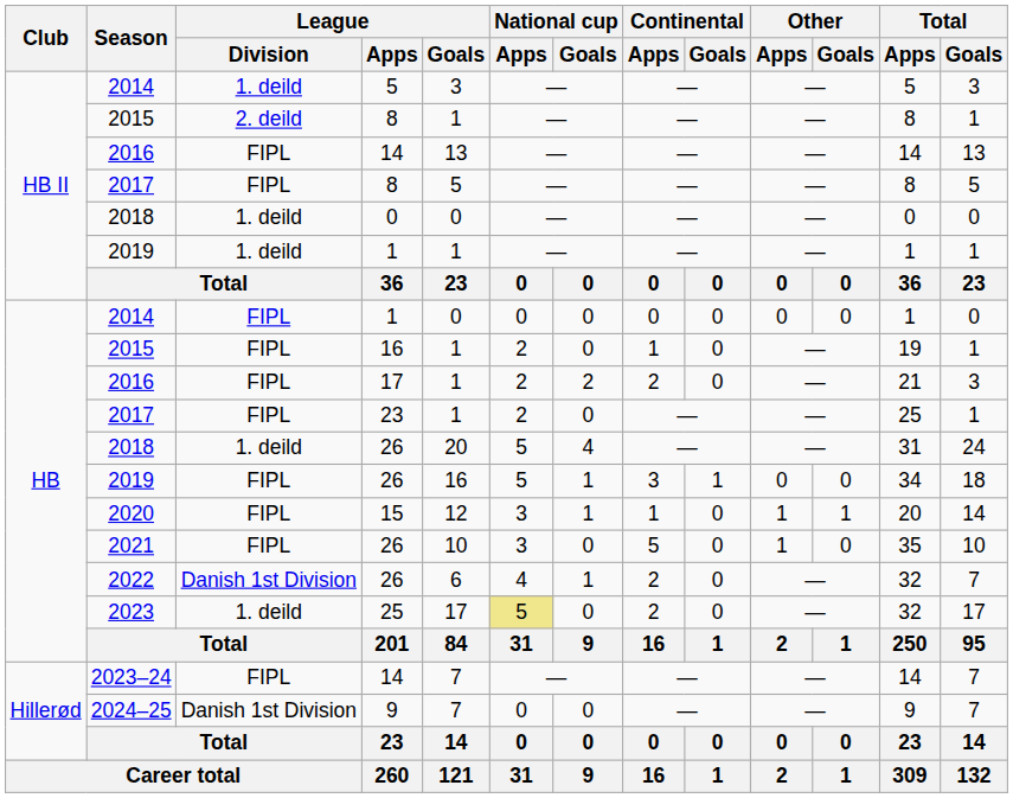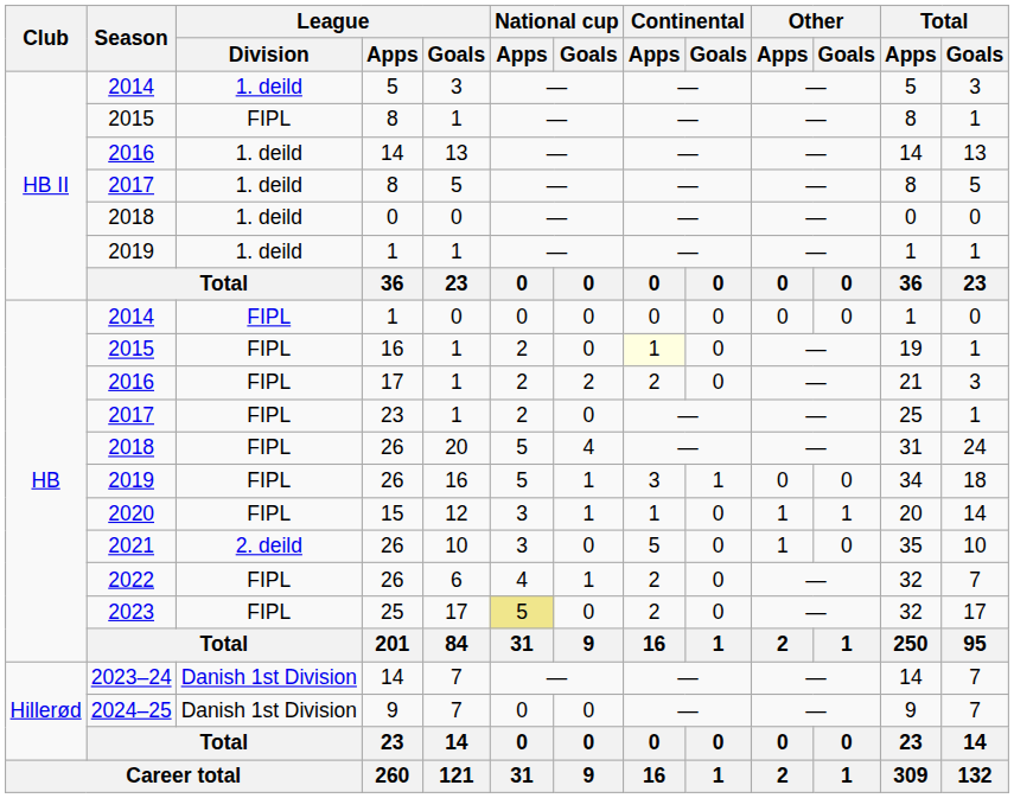 <table class="wikitable" Style="text-align: center">
 <tr>
 <th rowspan="2">Club</th>
 <th rowspan="2">Season</th>
 <th colspan="3">League</th>
 <th colspan="2">National cup</th>
 <th colspan="2">Continental</th>
 <th colspan="2">Other</th>
 <th colspan="2">Total</th>
 </tr>
 <tr>
 <th>Division</th>
 <th>Apps</th>
 <th>Goals</th>
 <th>Apps</th>
 <th>Goals</th>
 <th>Apps</th>
 <th>Goals</th>
 <th>Apps</th>
 <th>Goals</th>
 <th>Apps</th>
 <th>Goals</th>
 </tr>
 <tr>
 <td rowspan="7"><a href='#'>HB II</a></td>
 <td><a href='#'>2014</a></td>
 <td><a href='#'>1. deild</a></td>
 <td>5</td>
 <td>3</td>
 <td colspan="2">—</td>
 <td colspan="2">—</td>
 <td colspan="2">—</td>
 <td>5</td>
 <td>3</td>
 </tr>
 <tr>
 <td>2015</td>
-<td><a href='#'>2. deild</a></td>
+<td>FIPL</td>
 <td>8</td>
 <td>1</td>
 <td colspan="2">—</td>
 <td colspan="2">—</td>
 <td colspan="2">—</td>
 <td>8</td>
 <td>1</td>
 </tr>
 <tr>
 <td><a href='#'>2016</a></td>
-<td>FIPL</td>
+<td>1. deild</td>
 <td>14</td>
 <td>13</td>
 <td colspan="2">—</td>
 <td colspan="2">—</td>
 <td colspan="2">—</td>
 <td>14</td>
 <td>13</td>
 </tr>
 <tr>
 <td><a href='#'>2017</a></td>
-<td>FIPL</td>
+<td>1. deild</td>
 <td>8</td>
 <td>5</td>
 <td colspan="2">—</td>
 <td colspan="2">—</td>
 <td colspan="2">—</td>
 <td>8</td>
 <td>5</td>
 </tr>
 <tr>
 <td>2018</td>
 <td>1. deild</td>
 <td>0</td>
 <td>0</td>
 <td colspan="2">—</td>
 <td colspan="2">—</td>
 <td colspan="2">—</td>
 <td>0</td>
 <td>0</td>
 </tr>
 <tr>
 <td>2019</td>
 <td>1. deild</td>
 <td>1</td>
 <td>1</td>
 <td colspan="2">—</td>
 <td colspan="2">—</td>
 <td colspan="2">—</td>
 <td>1</td>
 <td>1</td>
 </tr>
 <tr>
 <th colspan="2">Total</th>
 <th>36</th>
 <th>23</th>
 <th>0</th>
 <th>0</th>
 <th>0</th>
 <th>0</th>
 <th>0</th>
 <th>0</th>
 <th>36</th>
 <th>23</th>
 </tr>
 <tr>
 <td rowspan="11"><a href='#'>HB</a></td>
 <td><a href='#'>2014</a></td>
 <td><a href='#'>FIPL</a></td>
 <td>1</td>
 <td>0</td>
 <td>0</td>
 <td>0</td>
 <td>0</td>
 <td>0</td>
 <td>0</td>
 <td>0</td>
 <td>1</td>
 <td>0</td>
 </tr>
 <tr>
 <td><a href='#'>2015</a></td>
 <td>FIPL</td>
 <td>16</td>
 <td>1</td>
 <td>2</td>
 <td>0</td>
-<td>1</td>
+<td style="background: lightyellow;">1</td>
 <td>0</td>
 <td colspan="2">—</td>
 <td>19</td>
 <td>1</td>
 </tr>
 <tr>
 <td><a href='#'>2016</a></td>
 <td>FIPL</td>
 <td>17</td>
 <td>1</td>
 <td>2</td>
 <td>2</td>
 <td>2</td>
 <td>0</td>
 <td colspan="2">—</td>
 <td>21</td>
 <td>3</td>
 </tr>
 <tr>
 <td><a href='#'>2017</a></td>
 <td>FIPL</td>
 <td>23</td>
 <td>1</td>
 <td>2</td>
 <td>0</td>
 <td colspan="2">—</td>
 <td colspan="2">—</td>
 <td>25</td>
 <td>1</td>
 </tr>
 <tr>
 <td><a href='#'>2018</a></td>
-<td>1. deild</td>
+<td>FIPL</td>
 <td>26</td>
 <td>20</td>
 <td>5</td>
 <td>4</td>
 <td colspan="2">—</td>
 <td colspan="2">—</td>
 <td>31</td>
 <td>24</td>
 </tr>
 <tr>
 <td><a href='#'>2019</a></td>
 <td>FIPL</td>
 <td>26</td>
 <td>16</td>
 <td>5</td>
 <td>1</td>
 <td>3</td>
 <td>1</td>
 <td>0</td>
 <td>0</td>
 <td>34</td>
 <td>18</td>
 </tr>
 <tr>
 <td><a href='#'>2020</a></td>
 <td>FIPL</td>
 <td>15</td>
 <td>12</td>
 <td>3</td>
 <td>1</td>
 <td>1</td>
 <td>0</td>
 <td>1</td>
 <td>1</td>
 <td>20</td>
 <td>14</td>
 </tr>
 <tr>
 <td><a href='#'>2021</a></td>
-<td>FIPL</td>
+<td><a href='#'>2. deild</a></td>
 <td>26</td>
 <td>10</td>
 <td>3</td>
 <td>0</td>
 <td>5</td>
 <td>0</td>
 <td>1</td>
 <td>0</td>
 <td>35</td>
 <td>10</td>
 </tr>
 <tr>
 <td><a href='#'>2022</a></td>
-<td><a href='#'>Danish 1st Division</a></td>
+<td>FIPL</td>
 <td>26</td>
 <td>6</td>
 <td>4</td>
 <td>1</td>
 <td>2</td>
 <td>0</td>
 <td colspan="2">—</td>
 <td>32</td>
 <td>7</td>
 </tr>
 <tr>
 <td><a href='#'>2023</a></td>
-<td>1. deild</td>
+<td>FIPL</td>
 <td>25</td>
 <td>17</td>
 <td style="background: khaki;">5</td>
 <td>0</td>
 <td>2</td>
 <td>0</td>
 <td colspan="2">—</td>
 <td>32</td>
 <td>17</td>
 </tr>
 <tr>
 <th colspan="2">Total</th>
 <th>201</th>
 <th>84</th>
 <th>31</th>
 <th>9</th>
 <th>16</th>
 <th>1</th>
 <th>2</th>
 <th>1</th>
 <th>250</th>
 <th>95</th>
 </tr>
 <tr>
 <td rowspan="3"><a href='#'>Hillerød</a></td>
 <td><a href='#'>2023–24</a></td>
-<td>FIPL</td>
+<td><a href='#'>Danish 1st Division</a></td>
 <td>14</td>
 <td>7</td>
 <td colspan="2">—</td>
 <td colspan="2">—</td>
 <td colspan="2">—</td>
 <td>14</td>
 <td>7</td>
 </tr>
 <tr>
 <td><a href='#'>2024–25</a></td>
 <td>Danish 1st Division</td>
 <td>9</td>
 <td>7</td>
 <td>0</td>
 <td>0</td>
 <td colspan="2">—</td>
 <td colspan="2">—</td>
 <td>9</td>
 <td>7</td>
 </tr>
 <tr>
 <th colspan="2">Total</th>
 <th>23</th>
 <th>14</th>
 <th>0</th>
 <th>0</th>
 <th>0</th>
 <th>0</th>
 <th>0</th>
 <th>0</th>
 <th>23</th>
 <th>14</th>
 </tr>
 <tr>
 <th colspan="3">Career total</th>
 <th>260</th>
 <th>121</th>
 <th>31</th>
 <th>9</th>
 <th>16</th>
 <th>1</th>
 <th>2</th>
 <th>1</th>
 <th>309</th>
 <th>132</th>
 </tr>
 </table>
